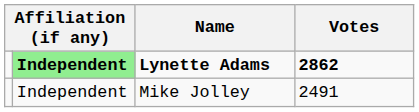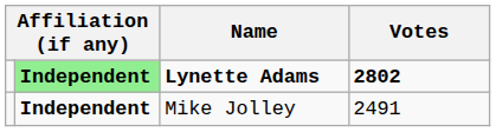 <table class="wikitable" style="width:51%;">
 <tr>
 <th colspan="2" style="width:1%;">Affiliation (if any)</th>
 <th style="width:20%;">Name</th>
 <th style="width:15%;">Votes</th>
 </tr>
 <tr>
 <td bgcolor=></td>
 <td style="background: lightgreen;"><strong>Independent</strong></td>
 <td><strong>Lynette Adams</strong></td>
-<td><strong>2862</strong></td>
+<td><strong>2802</strong></td>
 </tr>
 <tr>
 <td bgcolor=></td>
-<td>Independent</td>
+<td><strong>Independent</strong></td>
 <td>Mike Jolley</td>
 <td>2491</td>
 </tr>
 </table>
